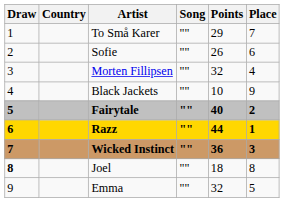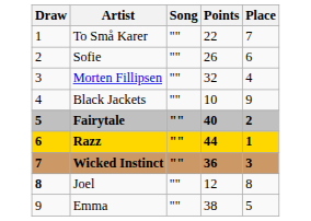 <table class="sortable wikitable" style="margin: 1em auto 1em auto">
 <tr>
 <th>Draw</th>
-<th>Country</th>
 <th>Artist</th>
 <th>Song</th>
 <th>Points</th>
 <th>Place</th>
 </tr>
 <tr>
 <td>1</td>
-<td></td>
 <td>To Små Karer</td>
 <td>""</td>
-<td>29</td>
+<td>22</td>
 <td>7</td>
 </tr>
 <tr>
 <td>2</td>
-<td></td>
 <td>Sofie</td>
 <td>""</td>
 <td>26</td>
 <td>6</td>
 </tr>
 <tr>
 <td>3</td>
-<td></td>
 <td><a href='#'>Morten Fillipsen</a></td>
 <td>""</td>
 <td>32</td>
 <td>4</td>
 </tr>
 <tr>
 <td>4</td>
-<td></td>
 <td>Black Jackets</td>
 <td>""</td>
 <td>10</td>
 <td>9</td>
 </tr>
 <tr style="font-weight:bold; background:silver;">
 <th scope="row" style="text-align:left; font-weight:bold; background:silver;">5</th>
-<td></td>
 <td>Fairytale</td>
 <td>""</td>
 <td>40</td>
 <td>2</td>
 </tr>
 <tr style="font-weight:bold; background:gold;">
 <th scope="row" style="text-align:left; font-weight:bold; background:gold;">6</th>
-<td></td>
 <td>Razz</td>
 <td>""</td>
 <td>44</td>
 <td>1</td>
 </tr>
 <tr style="font-weight:bold; background:#cc9966;">
 <th scope="row" style="text-align:left; font-weight:bold; background:#cc9966;">7</th>
-<td></td>
 <td>Wicked Instinct</td>
 <td>""</td>
 <td>36</td>
 <td>3</td>
 </tr>
 <tr>
 <td><strong>8</strong></td>
-<td></td>
 <td>Joel</td>
 <td>""</td>
-<td>18</td>
+<td>12</td>
 <td>8</td>
 </tr>
 <tr>
 <td>9</td>
-<td></td>
 <td>Emma</td>
 <td>""</td>
-<td>32</td>
+<td>38</td>
 <td>5</td>
 </tr>
 </table>
